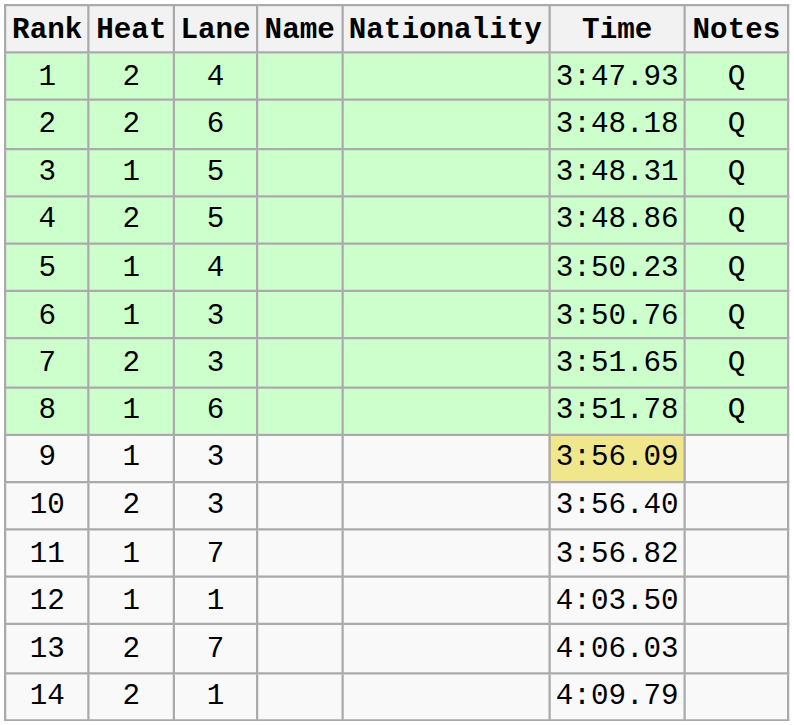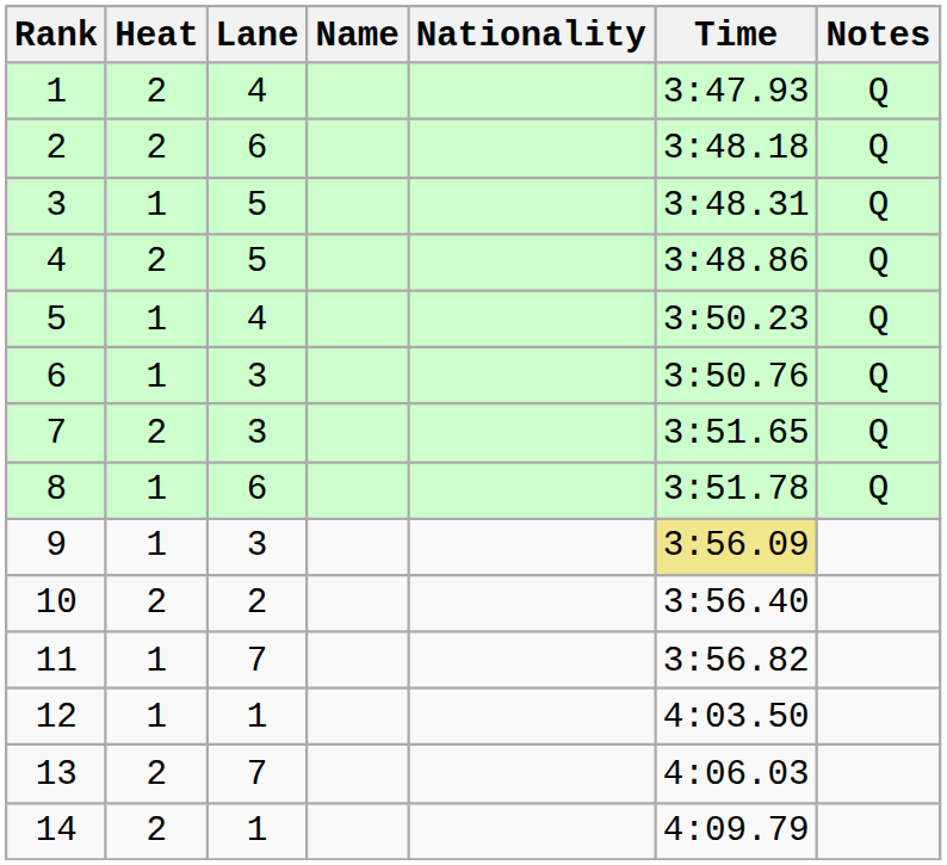 <table class="wikitable sortable" style="text-align:center">
 <tr>
 <th>Rank</th>
 <th>Heat</th>
 <th>Lane</th>
 <th>Name</th>
 <th>Nationality</th>
 <th>Time</th>
 <th>Notes</th>
 </tr>
 <tr bgcolor=ccffcc>
 <td>1</td>
 <td>2</td>
 <td>4</td>
 <td align=left></td>
 <td align=left></td>
 <td>3:47.93</td>
 <td>Q</td>
 </tr>
 <tr bgcolor=ccffcc>
 <td>2</td>
 <td>2</td>
 <td>6</td>
 <td align=left></td>
 <td align=left></td>
 <td>3:48.18</td>
 <td>Q</td>
 </tr>
 <tr bgcolor=ccffcc>
 <td>3</td>
 <td>1</td>
 <td>5</td>
 <td align=left></td>
 <td align=left></td>
 <td>3:48.31</td>
 <td>Q</td>
 </tr>
 <tr bgcolor=ccffcc>
 <td>4</td>
 <td>2</td>
 <td>5</td>
 <td align=left></td>
 <td align=left></td>
 <td>3:48.86</td>
 <td>Q</td>
 </tr>
 <tr bgcolor=ccffcc>
 <td>5</td>
 <td>1</td>
 <td>4</td>
 <td align=left></td>
 <td align=left></td>
 <td>3:50.23</td>
 <td>Q</td>
 </tr>
 <tr bgcolor=ccffcc>
 <td>6</td>
 <td>1</td>
 <td>3</td>
 <td align=left></td>
 <td align=left></td>
 <td>3:50.76</td>
 <td>Q</td>
 </tr>
 <tr bgcolor=ccffcc>
 <td>7</td>
 <td>2</td>
 <td>3</td>
 <td align=left></td>
 <td align=left></td>
 <td>3:51.65</td>
 <td>Q</td>
 </tr>
 <tr bgcolor=ccffcc>
 <td>8</td>
 <td>1</td>
 <td>6</td>
 <td align=left></td>
 <td align=left></td>
 <td>3:51.78</td>
 <td>Q</td>
 </tr>
 <tr>
 <td>9</td>
 <td>1</td>
 <td>3</td>
 <td align=left></td>
 <td align=left></td>
 <td style="background: khaki;">3:56.09</td>
 <td></td>
 </tr>
 <tr>
 <td>10</td>
 <td>2</td>
-<td>3</td>
+<td>2</td>
 <td align=left></td>
 <td align=left></td>
 <td>3:56.40</td>
 <td></td>
 </tr>
 <tr>
 <td>11</td>
 <td>1</td>
 <td>7</td>
 <td align=left></td>
 <td align=left></td>
 <td>3:56.82</td>
 <td></td>
 </tr>
 <tr>
 <td>12</td>
 <td>1</td>
 <td>1</td>
 <td align=left></td>
 <td align=left></td>
 <td>4:03.50</td>
 <td></td>
 </tr>
 <tr>
 <td>13</td>
 <td>2</td>
 <td>7</td>
 <td align=left></td>
 <td align=left></td>
 <td>4:06.03</td>
 <td></td>
 </tr>
 <tr>
 <td>14</td>
 <td>2</td>
 <td>1</td>
 <td align=left></td>
 <td align=left></td>
 <td>4:09.79</td>
 <td></td>
 </tr>
 <tr>
 </tr>
 </table>
